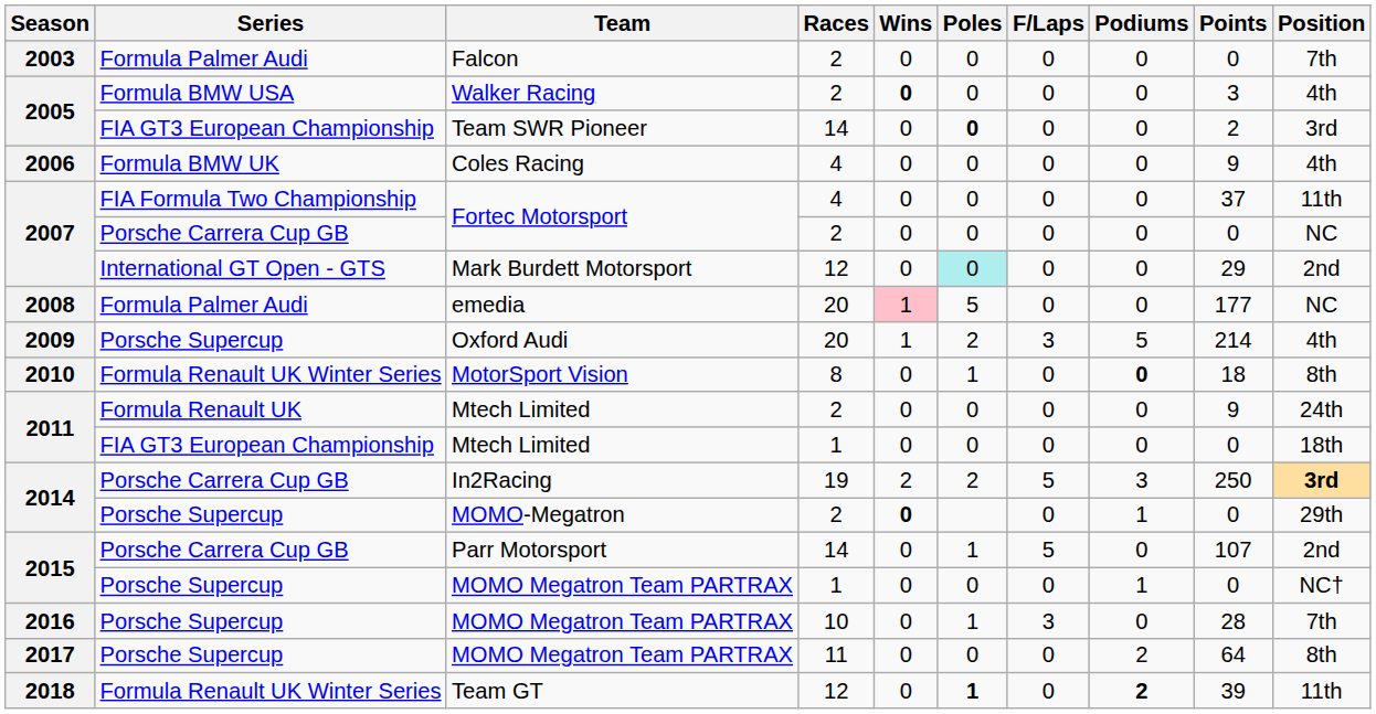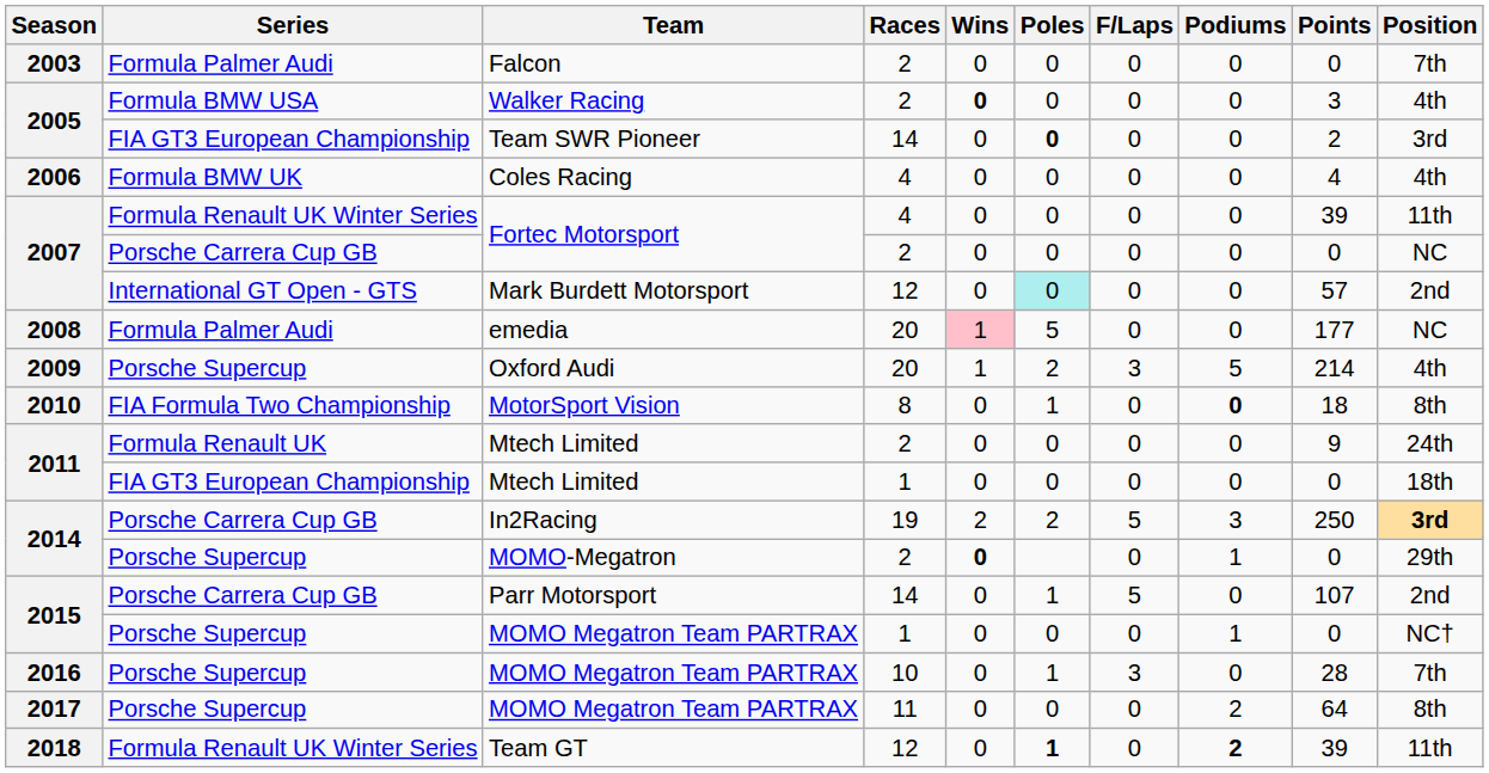 <table class="wikitable" style="font-size: 90%; text-align:center">
 <tr>
 <th>Season</th>
 <th>Series</th>
 <th>Team</th>
 <th>Races</th>
 <th>Wins</th>
 <th>Poles</th>
 <th>F/Laps</th>
 <th>Podiums</th>
 <th>Points</th>
 <th>Position</th>
 </tr>
 <tr>
 <th>2003</th>
 <td align=left><a href='#'>Formula Palmer Audi</a></td>
 <td align=left>Falcon</td>
 <td>2</td>
 <td>0</td>
 <td>0</td>
 <td>0</td>
 <td>0</td>
 <td>0</td>
 <td>7th</td>
 </tr>
 <tr>
 <th rowspan=2>2005</th>
 <td align=left><a href='#'>Formula BMW USA</a></td>
 <td align=left><a href='#'>Walker Racing</a></td>
 <td>2</td>
 <td><strong>0</strong></td>
 <td>0</td>
 <td>0</td>
 <td>0</td>
 <td>3</td>
 <td>4th</td>
 </tr>
 <tr>
 <td align=left><a href='#'>FIA GT3 European Championship</a></td>
 <td align=left>Team SWR Pioneer</td>
 <td>14</td>
 <td>0</td>
 <td><strong>0</strong></td>
 <td>0</td>
 <td>0</td>
 <td>2</td>
 <td>3rd</td>
 </tr>
 <tr>
 <th>2006</th>
 <td align=left><a href='#'>Formula BMW UK</a></td>
 <td align=left>Coles Racing</td>
 <td>4</td>
 <td>0</td>
 <td>0</td>
 <td>0</td>
 <td>0</td>
-<td>9</td>
+<td>4</td>
 <td>4th</td>
 </tr>
 <tr>
 <th rowspan=3>2007</th>
-<td align=left><a href='#'>FIA Formula Two Championship</a></td>
+<td align=left><a href='#'>Formula Renault UK Winter Series</a></td>
 <td align=left rowspan=2><a href='#'>Fortec Motorsport</a></td>
 <td>4</td>
 <td>0</td>
 <td>0</td>
 <td>0</td>
 <td>0</td>
-<td>37</td>
+<td>39</td>
 <td>11th</td>
 </tr>
 <tr>
 <td align=left><a href='#'>Porsche Carrera Cup GB</a></td>
 <td>2</td>
 <td>0</td>
 <td>0</td>
 <td>0</td>
 <td>0</td>
 <td>0</td>
 <td>NC</td>
 </tr>
 <tr>
 <td align=left><a href='#'>International GT Open - GTS</a></td>
 <td align=left>Mark Burdett Motorsport</td>
 <td>12</td>
 <td>0</td>
 <td style="background: paleturquoise;">0</td>
 <td>0</td>
 <td>0</td>
-<td>29</td>
+<td>57</td>
 <td>2nd</td>
 </tr>
 <tr>
 <th>2008</th>
 <td align=left><a href='#'>Formula Palmer Audi</a></td>
 <td align=left>emedia</td>
 <td>20</td>
 <td style="background: pink;">1</td>
 <td>5</td>
 <td>0</td>
 <td>0</td>
 <td>177</td>
 <td>NC</td>
 </tr>
 <tr>
 <th>2009</th>
 <td align=left><a href='#'>Porsche Supercup</a></td>
 <td align=left>Oxford Audi</td>
 <td>20</td>
 <td>1</td>
 <td>2</td>
 <td>3</td>
 <td>5</td>
 <td>214</td>
 <td>4th</td>
 </tr>
 <tr>
 <th>2010</th>
-<td align=left><a href='#'>Formula Renault UK Winter Series</a></td>
+<td align=left><a href='#'>FIA Formula Two Championship</a></td>
 <td align=left><a href='#'>MotorSport Vision</a></td>
 <td>8</td>
 <td>0</td>
 <td>1</td>
 <td>0</td>
 <td><strong>0</strong></td>
 <td>18</td>
 <td>8th</td>
 </tr>
 <tr>
 <th rowspan=2>2011</th>
 <td align=left><a href='#'>Formula Renault UK</a></td>
 <td align=left>Mtech Limited</td>
 <td>2</td>
 <td>0</td>
 <td>0</td>
 <td>0</td>
 <td>0</td>
 <td>9</td>
 <td>24th</td>
 </tr>
 <tr>
 <td align=left><a href='#'>FIA GT3 European Championship</a></td>
 <td align=left>Mtech Limited</td>
 <td>1</td>
 <td>0</td>
 <td>0</td>
 <td>0</td>
 <td>0</td>
 <td>0</td>
 <td>18th</td>
 </tr>
 <tr>
 <th rowspan=2>2014</th>
 <td align=left><a href='#'>Porsche Carrera Cup GB</a></td>
 <td align=left>In2Racing</td>
 <td>19</td>
 <td>2</td>
 <td>2</td>
 <td>5</td>
 <td>3</td>
 <td>250</td>
 <td style="background:#FFDF9F;"><strong>3rd</strong></td>
 </tr>
 <tr>
 <td align=left><a href='#'>Porsche Supercup</a></td>
 <td align=left><a href='#'>MOMO</a>-Megatron</td>
 <td>2</td>
 <td><strong>0</strong></td>
 <td></td>
 <td>0</td>
 <td>1</td>
 <td>0</td>
 <td>29th</td>
 </tr>
 <tr>
 <th rowspan=2>2015</th>
 <td align=left><a href='#'>Porsche Carrera Cup GB</a></td>
 <td align=left>Parr Motorsport</td>
 <td>14</td>
 <td>0</td>
 <td>1</td>
 <td>5</td>
 <td>0</td>
 <td>107</td>
 <td>2nd</td>
 </tr>
 <tr>
 <td align=left><a href='#'>Porsche Supercup</a></td>
 <td align=left><a href='#'>MOMO Megatron Team PARTRAX</a></td>
 <td>1</td>
 <td>0</td>
 <td>0</td>
 <td>0</td>
 <td>1</td>
 <td>0</td>
 <td>NC†</td>
 </tr>
 <tr>
 <th>2016</th>
 <td align=left><a href='#'>Porsche Supercup</a></td>
 <td align=left><a href='#'>MOMO Megatron Team PARTRAX</a></td>
 <td>10</td>
 <td>0</td>
 <td>1</td>
 <td>3</td>
 <td>0</td>
 <td>28</td>
 <td>7th</td>
 </tr>
 <tr>
 <th>2017</th>
 <td align=left><a href='#'>Porsche Supercup</a></td>
 <td align=left><a href='#'>MOMO Megatron Team PARTRAX</a></td>
 <td>11</td>
 <td>0</td>
 <td>0</td>
 <td>0</td>
 <td>2</td>
 <td>64</td>
 <td>8th</td>
 </tr>
 <tr>
 <th>2018</th>
 <td align=left><a href='#'>Formula Renault UK Winter Series</a></td>
 <td align=left>Team GT</td>
 <td>12</td>
 <td>0</td>
 <td><strong>1</strong></td>
 <td>0</td>
 <td><strong>2</strong></td>
 <td>39</td>
 <td>11th</td>
 </tr>
 </table>
